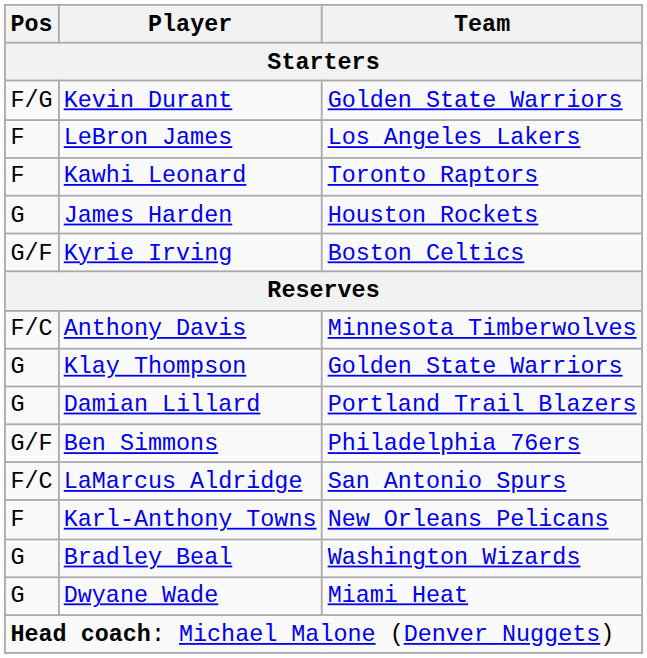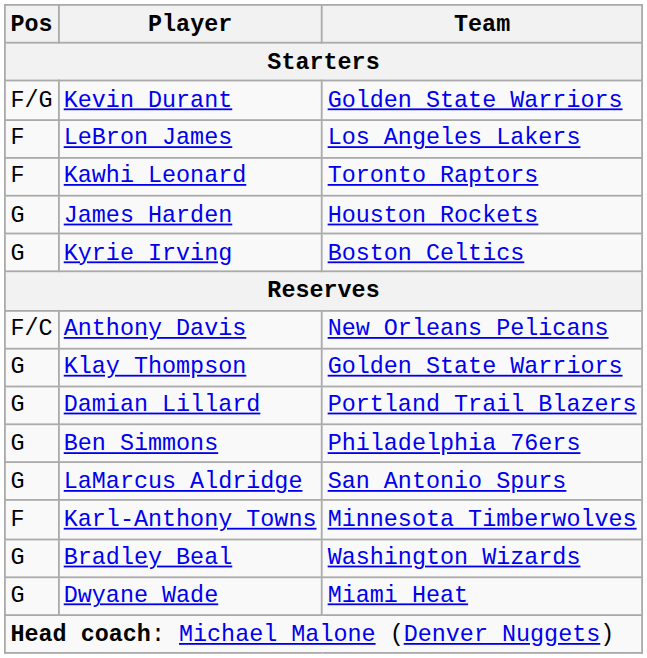 <table class="wikitable">
 <tr>
 <th>Pos</th>
 <th>Player</th>
 <th>Team</th>
 </tr>
 <tr>
 <th scope="col" colspan="4">Starters</th>
 </tr>
 <tr>
 <td>F/G</td>
 <td><a href='#'>Kevin Durant</a></td>
 <td><a href='#'>Golden State Warriors</a></td>
 </tr>
 <tr>
 <td>F</td>
 <td><a href='#'>LeBron James</a></td>
 <td><a href='#'>Los Angeles Lakers</a></td>
 </tr>
 <tr>
 <td>F</td>
 <td><a href='#'>Kawhi Leonard</a></td>
 <td><a href='#'>Toronto Raptors</a></td>
 </tr>
 <tr>
 <td>G</td>
 <td><a href='#'>James Harden</a></td>
 <td><a href='#'>Houston Rockets</a></td>
 </tr>
 <tr>
-<td>G/F</td>
+<td>G</td>
 <td><a href='#'>Kyrie Irving</a></td>
 <td><a href='#'>Boston Celtics</a></td>
 </tr>
 <tr>
 <th scope="col" colspan="4">Reserves</th>
 </tr>
 <tr>
 <td>F/C</td>
 <td><a href='#'>Anthony Davis</a></td>
-<td><a href='#'>Minnesota Timberwolves</a></td>
+<td><a href='#'>New Orleans Pelicans</a></td>
 </tr>
 <tr>
 <td>G</td>
 <td><a href='#'>Klay Thompson</a></td>
 <td><a href='#'>Golden State Warriors</a></td>
 </tr>
 <tr>
 <td>G</td>
 <td><a href='#'>Damian Lillard</a></td>
 <td><a href='#'>Portland Trail Blazers</a></td>
 </tr>
 <tr>
-<td>G/F</td>
+<td>G</td>
 <td><a href='#'>Ben Simmons</a></td>
 <td><a href='#'>Philadelphia 76ers</a></td>
 </tr>
 <tr>
-<td>F/C</td>
+<td>G</td>
 <td><a href='#'>LaMarcus Aldridge</a></td>
 <td><a href='#'>San Antonio Spurs</a></td>
 </tr>
 <tr>
 <td>F</td>
 <td><a href='#'>Karl-Anthony Towns</a></td>
-<td><a href='#'>New Orleans Pelicans</a></td>
+<td><a href='#'>Minnesota Timberwolves</a></td>
 </tr>
 <tr>
 <td>G</td>
 <td><a href='#'>Bradley Beal</a></td>
 <td><a href='#'>Washington Wizards</a></td>
 </tr>
 <tr>
 <td>G</td>
 <td><a href='#'>Dwyane Wade</a></td>
 <td><a href='#'>Miami Heat</a></td>
 </tr>
 <tr>
 <td colspan="3"><strong>Head coach</strong>: <a href='#'>Michael Malone</a> (<a href='#'>Denver Nuggets</a>)</td>
 </tr>
 </table>
